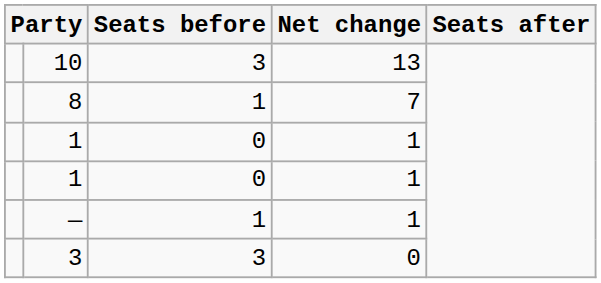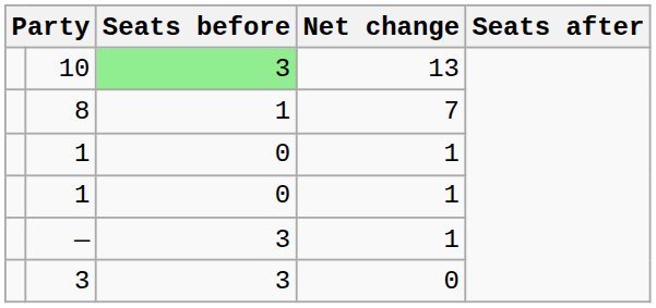 <table class=wikitable style="text-align:right">
 <tr>
 <th colspan="2">Party</th>
 <th>Seats before</th>
 <th>Net change</th>
 <th>Seats after</th>
 </tr>
 <tr>
 <td></td>
 <td>10</td>
-<td> 3</td>
+<td style="background: lightgreen;"> 3</td>
 <td>13</td>
 </tr>
 <tr>
 <td></td>
 <td>8</td>
 <td> 1</td>
 <td>7</td>
 </tr>
 <tr>
 <td></td>
 <td>1</td>
 <td> 0</td>
 <td>1</td>
 </tr>
 <tr>
 <td></td>
 <td>1</td>
 <td> 0</td>
 <td>1</td>
 </tr>
 <tr>
 <td></td>
 <td>—</td>
-<td> 1</td>
+<td> 3</td>
 <td>1</td>
 </tr>
 <tr>
 <td></td>
 <td>3</td>
 <td> 3</td>
 <td>0</td>
 </tr>
 </table>
